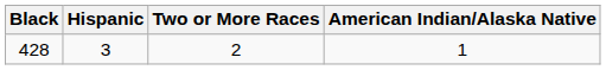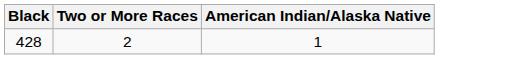 <table class="wikitable" style=text-align:center>
 <tr>
 <th>Black</th>
-<th>Hispanic</th>
 <th>Two or More Races</th>
 <th>American Indian/Alaska Native</th>
 </tr>
 <tr>
 <td>428</td>
-<td>3</td>
 <td>2</td>
 <td>1</td>
 </tr>
 </table>
